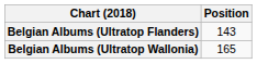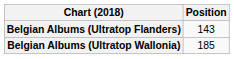 <table class="wikitable sortable plainrowheaders" style="text-align:center">
 <tr>
 <th scope="col">Chart (2018)</th>
 <th scope="col">Position</th>
 </tr>
 <tr>
 <th scope="row">Belgian Albums (Ultratop Flanders)</th>
 <td>143</td>
 </tr>
 <tr>
 <th scope="row">Belgian Albums (Ultratop Wallonia)</th>
-<td>165</td>
+<td>185</td>
 </tr>
 </table>
